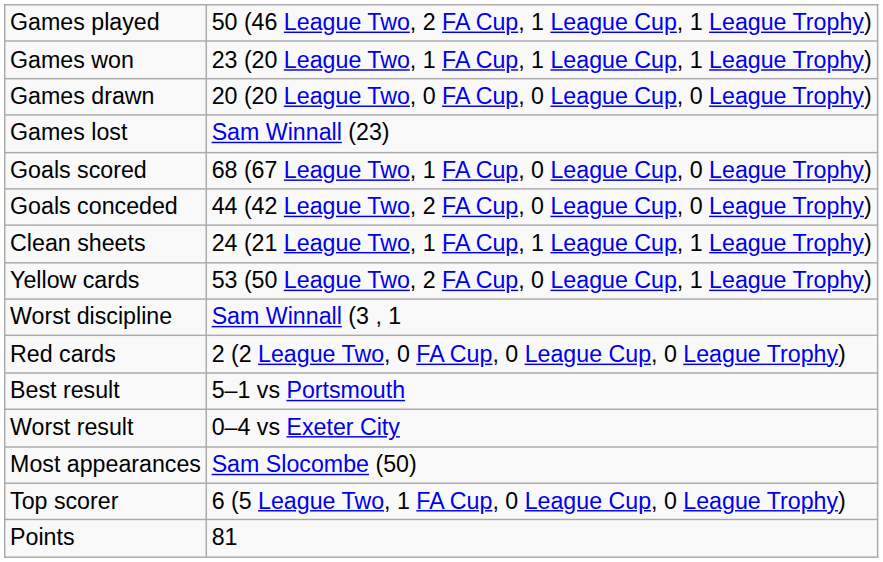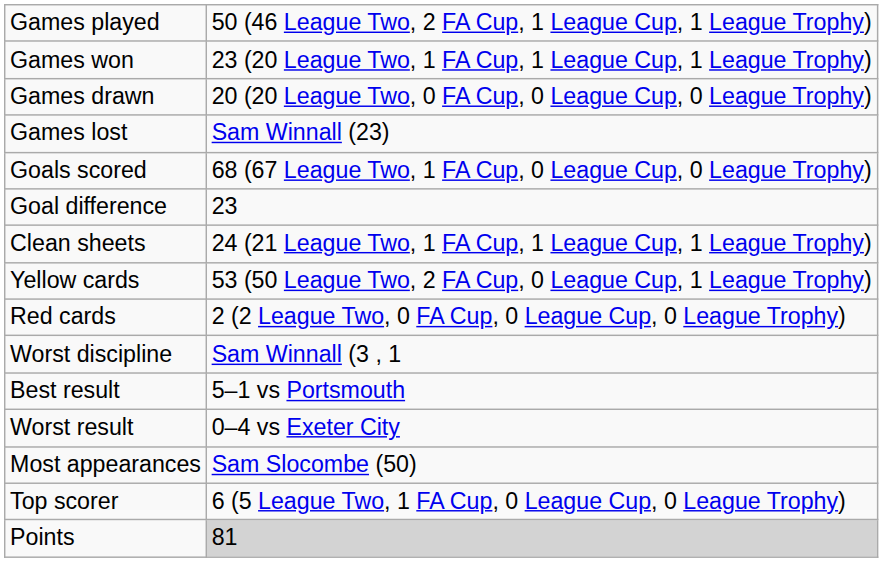 <table class="wikitable">
 <tr>
 <td>Games played</td>
 <td>50 (46 <a href='#'>League Two</a>, 2 <a href='#'>FA Cup</a>, 1 <a href='#'>League Cup</a>, 1 <a href='#'>League Trophy</a>)</td>
 </tr>
 <tr>
 <td>Games won</td>
 <td>23 (20 <a href='#'>League Two</a>, 1 <a href='#'>FA Cup</a>, 1 <a href='#'>League Cup</a>, 1 <a href='#'>League Trophy</a>)</td>
 </tr>
 <tr>
 <td>Games drawn</td>
 <td>20 (20 <a href='#'>League Two</a>, 0 <a href='#'>FA Cup</a>, 0 <a href='#'>League Cup</a>, 0 <a href='#'>League Trophy</a>)</td>
 </tr>
 <tr>
 <td>Games lost</td>
 <td><a href='#'>Sam Winnall</a> (23)</td>
 </tr>
 <tr>
 <td>Goals scored</td>
 <td>68 (67 <a href='#'>League Two</a>, 1 <a href='#'>FA Cup</a>, 0 <a href='#'>League Cup</a>, 0 <a href='#'>League Trophy</a>)</td>
 </tr>
 <tr>
-<td>Goals conceded</td>
-<td>44 (42 <a href='#'>League Two</a>, 2 <a href='#'>FA Cup</a>, 0 <a href='#'>League Cup</a>, 0 <a href='#'>League Trophy</a>)</td>
+<td>Goal difference</td>
+<td>23</td>
 </tr>
 <tr>
 <td>Clean sheets</td>
 <td>24 (21 <a href='#'>League Two</a>, 1 <a href='#'>FA Cup</a>, 1 <a href='#'>League Cup</a>, 1 <a href='#'>League Trophy</a>)</td>
 </tr>
 <tr>
 <td>Yellow cards</td>
 <td>53 (50 <a href='#'>League Two</a>, 2 <a href='#'>FA Cup</a>, 0 <a href='#'>League Cup</a>, 1 <a href='#'>League Trophy</a>)</td>
 </tr>
 <tr>
+<td>Red cards</td>
+<td>2 (2 <a href='#'>League Two</a>, 0 <a href='#'>FA Cup</a>, 0 <a href='#'>League Cup</a>, 0 <a href='#'>League Trophy</a>)</td>
+</tr>
+<tr>
 <td>Worst discipline</td>
 <td><a href='#'>Sam Winnall</a> (3 , 1 </td>
-</tr>
-<tr>
-<td>Red cards</td>
-<td>2 (2 <a href='#'>League Two</a>, 0 <a href='#'>FA Cup</a>, 0 <a href='#'>League Cup</a>, 0 <a href='#'>League Trophy</a>)</td>
 </tr>
 <tr>
 <td>Best result</td>
 <td>5–1 vs <a href='#'>Portsmouth</a></td>
 </tr>
 <tr>
 <td>Worst result</td>
 <td>0–4 vs <a href='#'>Exeter City</a></td>
 </tr>
 <tr>
 <td>Most appearances</td>
 <td><a href='#'>Sam Slocombe</a> (50)</td>
 </tr>
 <tr>
 <td>Top scorer</td>
 <td>6 (5 <a href='#'>League Two</a>, 1 <a href='#'>FA Cup</a>, 0 <a href='#'>League Cup</a>, 0 <a href='#'>League Trophy</a>)</td>
 </tr>
 <tr>
 <td>Points</td>
-<td>81</td>
+<td style="background: lightgrey;">81</td>
 </tr>
 </table>
